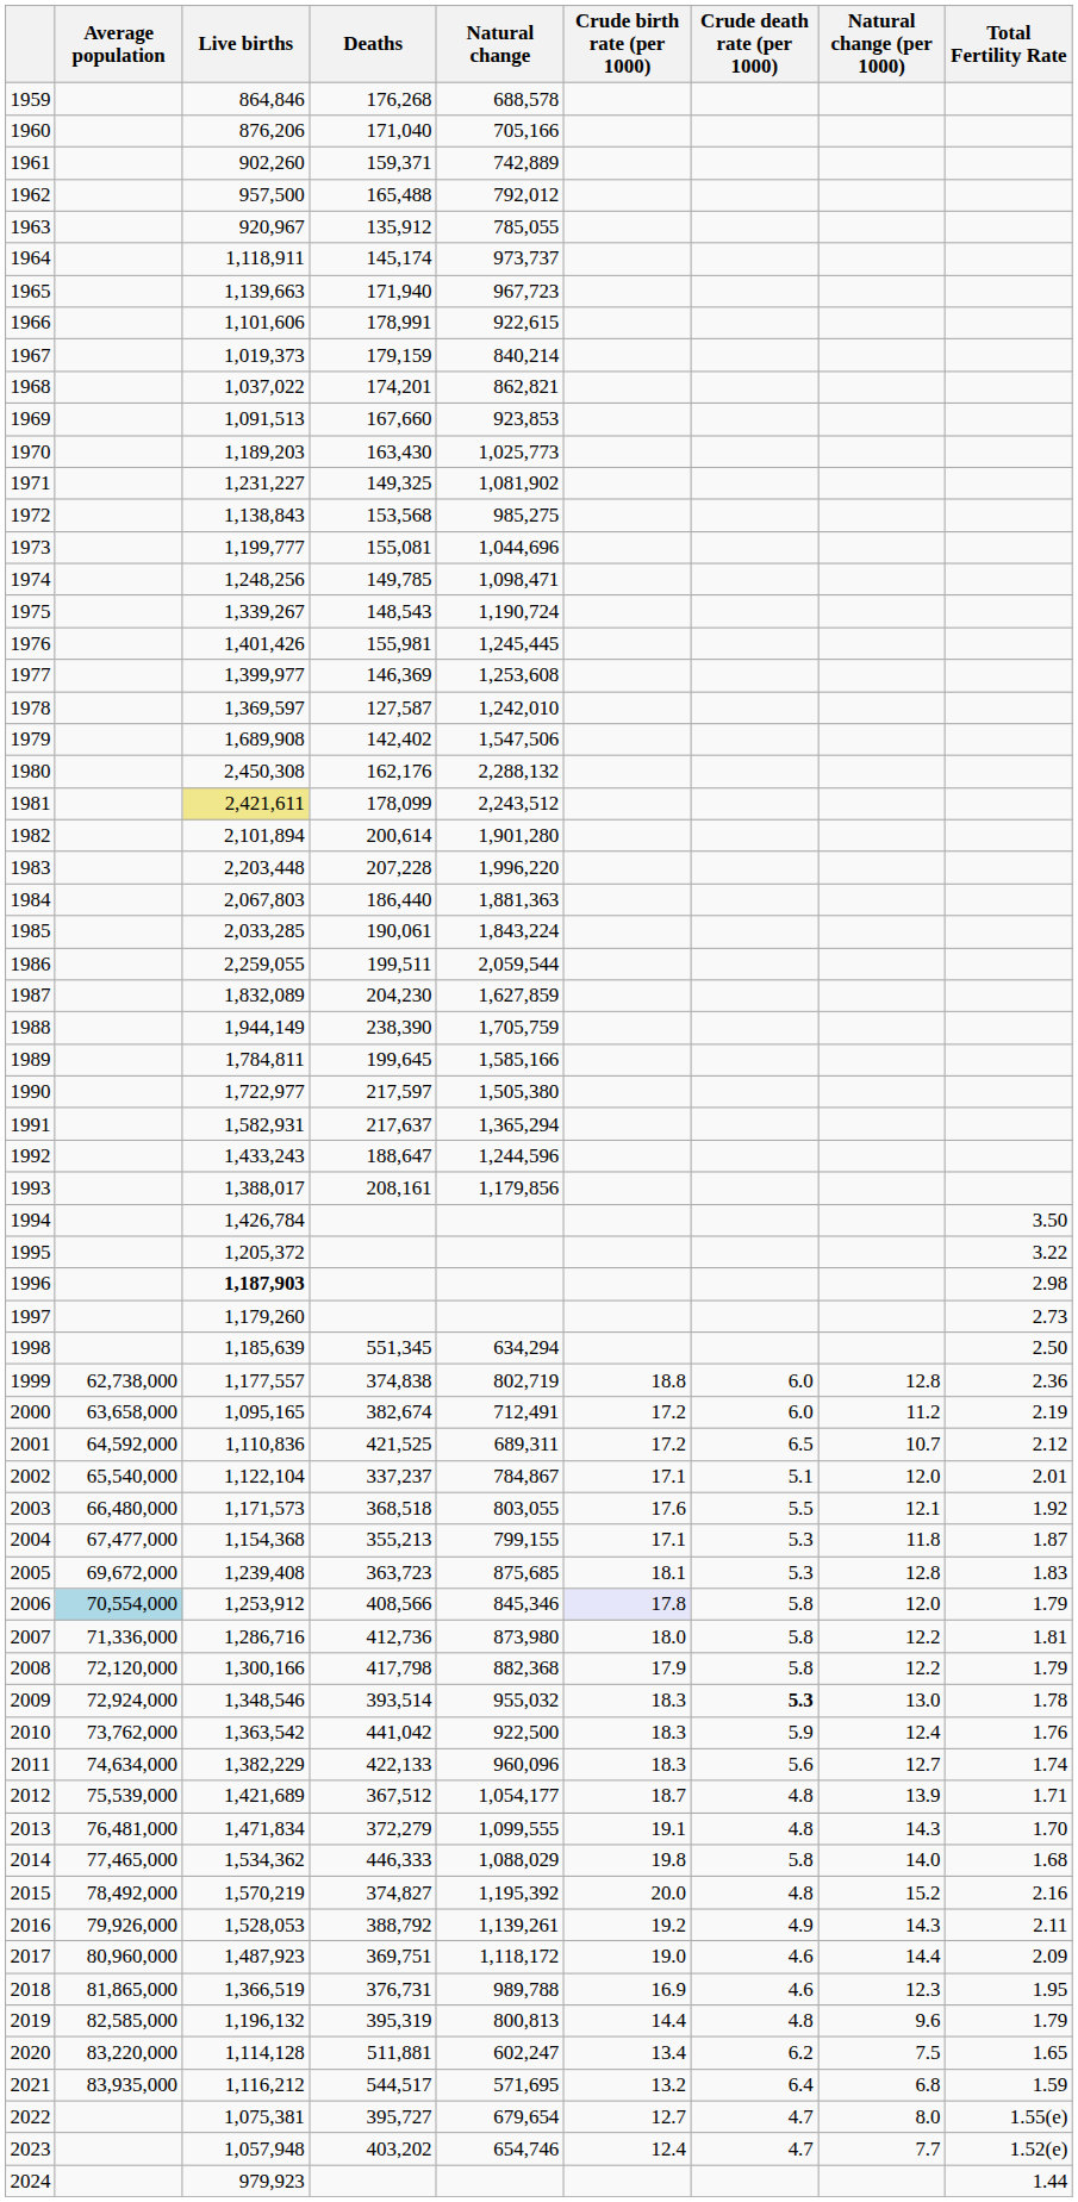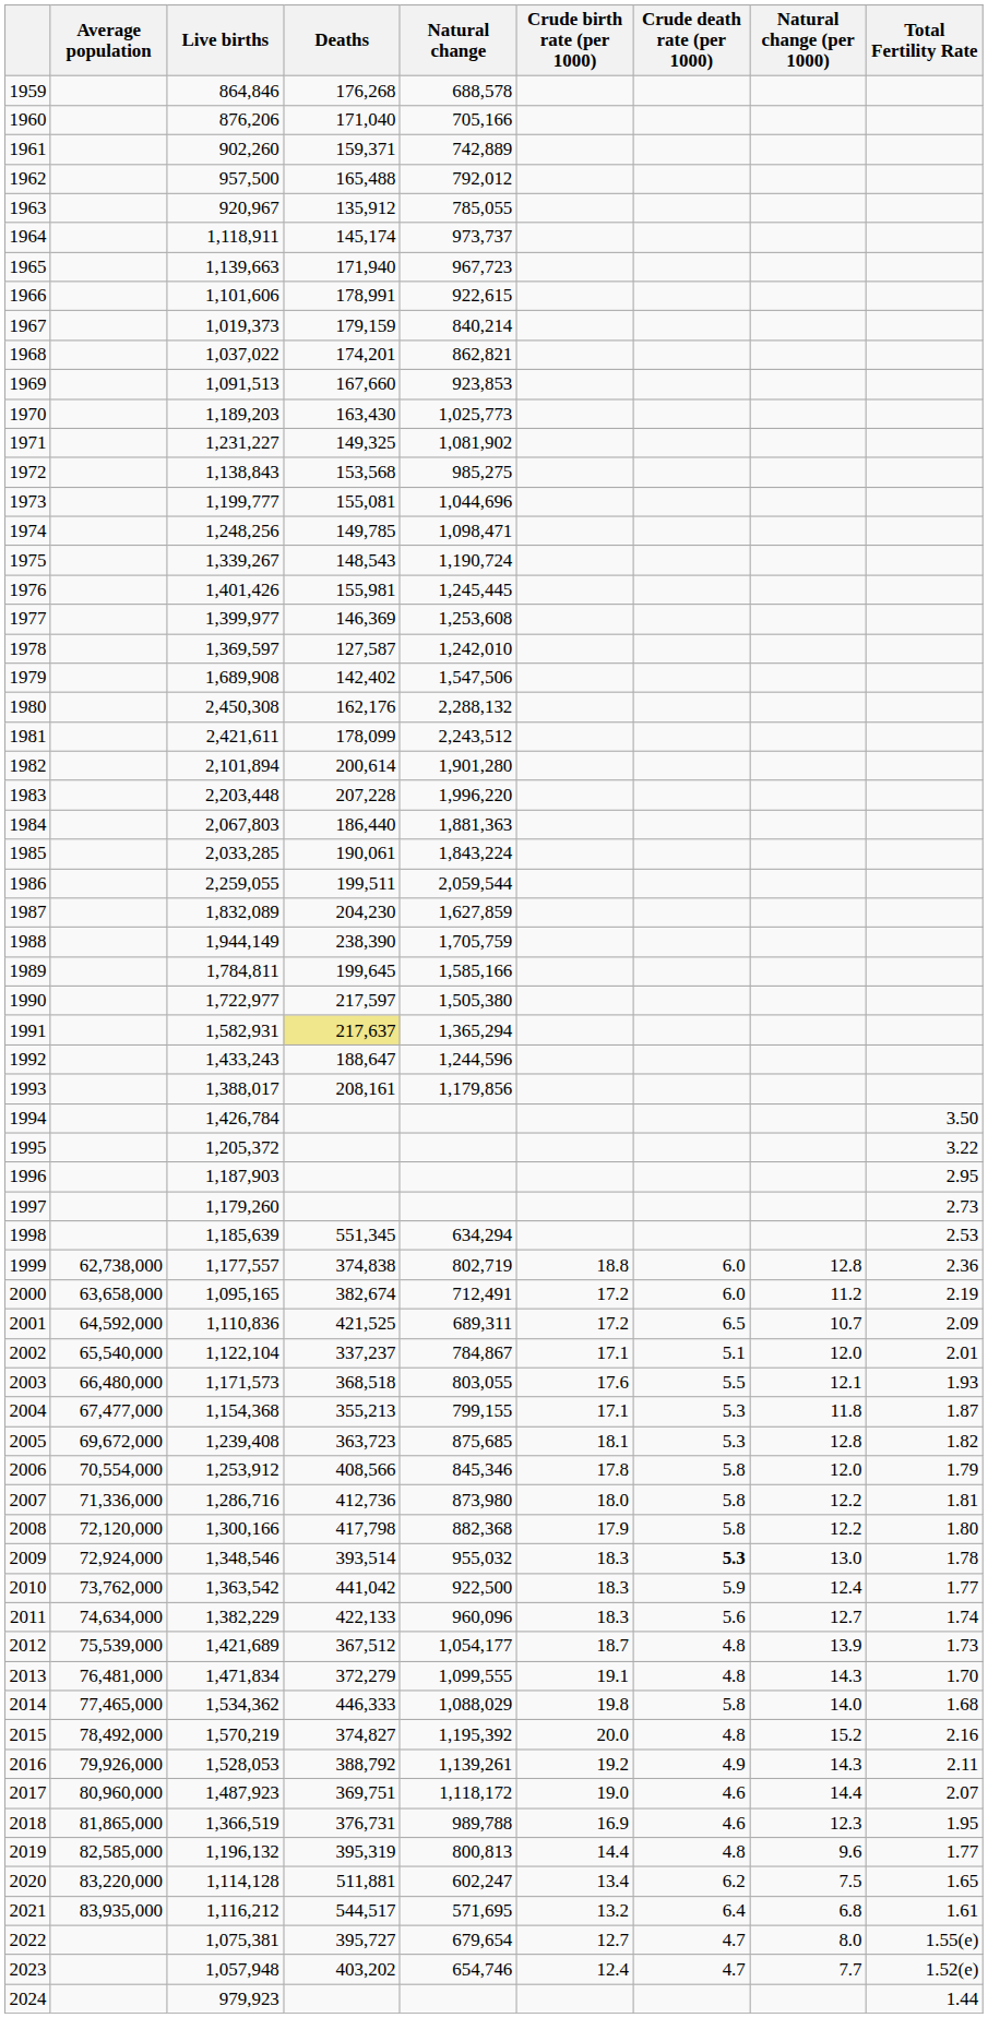 <table class="wikitable sortable" style="text-align: right">
 <tr>
 <th></th>
 <th style="width:70pt;">Average population</th>
 <th style="width:70pt;">Live births</th>
 <th style="width:70pt;">Deaths</th>
 <th style="width:70pt;">Natural change</th>
 <th style="width:70pt;">Crude birth rate (per 1000)</th>
 <th style="width:70pt;">Crude death rate (per 1000)</th>
 <th style="width:70pt;">Natural change (per 1000)</th>
 <th style="width:70pt;">Total Fertility Rate</th>
 </tr>
 <tr>
 <td>1959</td>
 <td></td>
 <td>864,846</td>
 <td>176,268</td>
 <td>688,578</td>
 <td></td>
 <td></td>
 <td></td>
 <td></td>
 </tr>
 <tr>
 <td>1960</td>
 <td></td>
 <td>876,206</td>
 <td>171,040</td>
 <td>705,166</td>
 <td></td>
 <td></td>
 <td></td>
 <td></td>
 </tr>
 <tr>
 <td>1961</td>
 <td></td>
 <td>902,260</td>
 <td>159,371</td>
 <td>742,889</td>
 <td></td>
 <td></td>
 <td></td>
 <td></td>
 </tr>
 <tr>
 <td>1962</td>
 <td></td>
 <td>957,500</td>
 <td>165,488</td>
 <td>792,012</td>
 <td></td>
 <td></td>
 <td></td>
 <td></td>
 </tr>
 <tr>
 <td>1963</td>
 <td></td>
 <td>920,967</td>
 <td>135,912</td>
 <td>785,055</td>
 <td></td>
 <td></td>
 <td></td>
 <td></td>
 </tr>
 <tr>
 <td>1964</td>
 <td></td>
 <td>1,118,911</td>
 <td>145,174</td>
 <td>973,737</td>
 <td></td>
 <td></td>
 <td></td>
 <td></td>
 </tr>
 <tr>
 <td>1965</td>
 <td></td>
 <td>1,139,663</td>
 <td>171,940</td>
 <td>967,723</td>
 <td></td>
 <td></td>
 <td></td>
 <td></td>
 </tr>
 <tr>
 <td>1966</td>
 <td></td>
 <td>1,101,606</td>
 <td>178,991</td>
 <td>922,615</td>
 <td></td>
 <td></td>
 <td></td>
 <td></td>
 </tr>
 <tr>
 <td>1967</td>
 <td></td>
 <td>1,019,373</td>
 <td>179,159</td>
 <td>840,214</td>
 <td></td>
 <td></td>
 <td></td>
 <td></td>
 </tr>
 <tr>
 <td>1968</td>
 <td></td>
 <td>1,037,022</td>
 <td>174,201</td>
 <td>862,821</td>
 <td></td>
 <td></td>
 <td></td>
 <td></td>
 </tr>
 <tr>
 <td>1969</td>
 <td></td>
 <td>1,091,513</td>
 <td>167,660</td>
 <td>923,853</td>
 <td></td>
 <td></td>
 <td></td>
 <td></td>
 </tr>
 <tr>
 <td>1970</td>
 <td></td>
 <td>1,189,203</td>
 <td>163,430</td>
 <td>1,025,773</td>
 <td></td>
 <td></td>
 <td></td>
 <td></td>
 </tr>
 <tr>
 <td>1971</td>
 <td></td>
 <td>1,231,227</td>
 <td>149,325</td>
 <td>1,081,902</td>
 <td></td>
 <td></td>
 <td></td>
 <td></td>
 </tr>
 <tr>
 <td>1972</td>
 <td></td>
 <td>1,138,843</td>
 <td>153,568</td>
 <td>985,275</td>
 <td></td>
 <td></td>
 <td></td>
 <td></td>
 </tr>
 <tr>
 <td>1973</td>
 <td></td>
 <td>1,199,777</td>
 <td>155,081</td>
 <td>1,044,696</td>
 <td></td>
 <td></td>
 <td></td>
 <td></td>
 </tr>
 <tr>
 <td>1974</td>
 <td></td>
 <td>1,248,256</td>
 <td>149,785</td>
 <td>1,098,471</td>
 <td></td>
 <td></td>
 <td></td>
 <td></td>
 </tr>
 <tr>
 <td>1975</td>
 <td></td>
 <td>1,339,267</td>
 <td>148,543</td>
 <td>1,190,724</td>
 <td></td>
 <td></td>
 <td></td>
 <td></td>
 </tr>
 <tr>
 <td>1976</td>
 <td></td>
 <td>1,401,426</td>
 <td>155,981</td>
 <td>1,245,445</td>
 <td></td>
 <td></td>
 <td></td>
 <td></td>
 </tr>
 <tr>
 <td>1977</td>
 <td></td>
 <td>1,399,977</td>
 <td>146,369</td>
 <td>1,253,608</td>
 <td></td>
 <td></td>
 <td></td>
 <td></td>
 </tr>
 <tr>
 <td>1978</td>
 <td></td>
 <td>1,369,597</td>
 <td>127,587</td>
 <td>1,242,010</td>
 <td></td>
 <td></td>
 <td></td>
 <td></td>
 </tr>
 <tr>
 <td>1979</td>
 <td></td>
 <td>1,689,908</td>
 <td>142,402</td>
 <td>1,547,506</td>
 <td></td>
 <td></td>
 <td></td>
 <td></td>
 </tr>
 <tr>
 <td>1980</td>
 <td></td>
 <td><span>2,450,308</span></td>
 <td>162,176</td>
 <td>2,288,132</td>
 <td></td>
 <td></td>
 <td></td>
 <td></td>
 </tr>
 <tr>
 <td>1981</td>
 <td></td>
-<td style="background: khaki;">2,421,611</td>
+<td>2,421,611</td>
 <td>178,099</td>
 <td>2,243,512</td>
 <td></td>
 <td></td>
 <td></td>
 <td></td>
 </tr>
 <tr>
 <td>1982</td>
 <td></td>
 <td>2,101,894</td>
 <td>200,614</td>
 <td>1,901,280</td>
 <td></td>
 <td></td>
 <td></td>
 <td></td>
 </tr>
 <tr>
 <td>1983</td>
 <td></td>
 <td>2,203,448</td>
 <td>207,228</td>
 <td>1,996,220</td>
 <td></td>
 <td></td>
 <td></td>
 <td></td>
 </tr>
 <tr>
 <td>1984</td>
 <td></td>
 <td>2,067,803</td>
 <td>186,440</td>
 <td>1,881,363</td>
 <td></td>
 <td></td>
 <td></td>
 <td></td>
 </tr>
 <tr>
 <td>1985</td>
 <td></td>
 <td>2,033,285</td>
 <td>190,061</td>
 <td>1,843,224</td>
 <td></td>
 <td></td>
 <td></td>
 <td></td>
 </tr>
 <tr>
 <td>1986</td>
 <td></td>
 <td>2,259,055</td>
 <td>199,511</td>
 <td>2,059,544</td>
 <td></td>
 <td></td>
 <td></td>
 <td></td>
 </tr>
 <tr>
 <td>1987</td>
 <td></td>
 <td>1,832,089</td>
 <td>204,230</td>
 <td>1,627,859</td>
 <td></td>
 <td></td>
 <td></td>
 <td></td>
 </tr>
 <tr>
 <td>1988</td>
 <td></td>
 <td>1,944,149</td>
 <td>238,390</td>
 <td>1,705,759</td>
 <td></td>
 <td></td>
 <td></td>
 <td></td>
 </tr>
 <tr>
 <td>1989</td>
 <td></td>
 <td>1,784,811</td>
 <td>199,645</td>
 <td>1,585,166</td>
 <td></td>
 <td></td>
 <td></td>
 <td></td>
 </tr>
 <tr>
 <td>1990</td>
 <td></td>
 <td>1,722,977</td>
 <td>217,597</td>
 <td>1,505,380</td>
 <td></td>
 <td></td>
 <td></td>
 <td></td>
 </tr>
 <tr>
 <td>1991</td>
 <td></td>
 <td>1,582,931</td>
-<td>217,637</td>
+<td style="background: khaki;">217,637</td>
 <td>1,365,294</td>
 <td></td>
 <td></td>
 <td></td>
 <td></td>
 </tr>
 <tr>
 <td>1992</td>
 <td></td>
 <td>1,433,243</td>
 <td>188,647</td>
 <td>1,244,596</td>
 <td></td>
 <td></td>
 <td></td>
 <td></td>
 </tr>
 <tr>
 <td>1993</td>
 <td></td>
 <td>1,388,017</td>
 <td>208,161</td>
 <td>1,179,856</td>
 <td></td>
 <td></td>
 <td></td>
 <td></td>
 </tr>
 <tr>
 <td>1994</td>
 <td></td>
 <td>1,426,784</td>
 <td></td>
 <td></td>
 <td></td>
 <td></td>
 <td></td>
 <td><span>3.50</span></td>
 </tr>
 <tr>
 <td>1995</td>
 <td></td>
 <td>1,205,372</td>
 <td></td>
 <td></td>
 <td></td>
 <td></td>
 <td></td>
 <td><span>3.22</span></td>
 </tr>
 <tr>
 <td>1996</td>
 <td></td>
-<td><strong>1,187,903</strong></td>
+<td>1,187,903</td>
 <td></td>
 <td></td>
 <td></td>
 <td></td>
 <td></td>
-<td><span>2.98</span></td>
+<td><span>2.95</span></td>
 </tr>
 <tr>
 <td>1997</td>
 <td></td>
 <td>1,179,260</td>
 <td></td>
 <td></td>
 <td></td>
 <td></td>
 <td></td>
 <td><span>2.73</span></td>
 </tr>
 <tr>
 <td>1998</td>
 <td></td>
 <td>1,185,639</td>
 <td><span>551,345</span></td>
 <td>634,294</td>
 <td></td>
 <td></td>
 <td></td>
-<td><span>2.50</span></td>
+<td><span>2.53</span></td>
 </tr>
 <tr>
 <td>1999</td>
 <td>62,738,000</td>
 <td>1,177,557</td>
 <td>374,838</td>
 <td>802,719</td>
 <td>18.8</td>
 <td>6.0</td>
 <td>12.8</td>
 <td><span>2.36</span></td>
 </tr>
 <tr>
 <td>2000</td>
 <td>63,658,000</td>
 <td>1,095,165</td>
 <td>382,674</td>
 <td>712,491</td>
 <td>17.2</td>
 <td>6.0</td>
 <td>11.2</td>
 <td><span>2.19</span></td>
 </tr>
 <tr>
 <td>2001</td>
 <td>64,592,000</td>
 <td>1,110,836</td>
 <td>421,525</td>
 <td>689,311</td>
 <td>17.2</td>
 <td>6.5</td>
 <td>10.7</td>
-<td>2.12</td>
+<td>2.09</td>
 </tr>
 <tr>
 <td>2002</td>
 <td>65,540,000</td>
 <td>1,122,104</td>
 <td>337,237</td>
 <td>784,867</td>
 <td>17.1</td>
 <td>5.1</td>
 <td>12.0</td>
 <td>2.01</td>
 </tr>
 <tr>
 <td>2003</td>
 <td>66,480,000</td>
 <td>1,171,573</td>
 <td>368,518</td>
 <td>803,055</td>
 <td>17.6</td>
 <td>5.5</td>
 <td>12.1</td>
-<td>1.92</td>
+<td>1.93</td>
 </tr>
 <tr>
 <td>2004</td>
 <td>67,477,000</td>
 <td>1,154,368</td>
 <td>355,213</td>
 <td>799,155</td>
 <td>17.1</td>
 <td>5.3</td>
 <td>11.8</td>
 <td>1.87</td>
 </tr>
 <tr>
 <td>2005</td>
 <td>69,672,000</td>
 <td>1,239,408</td>
 <td>363,723</td>
 <td>875,685</td>
 <td>18.1</td>
 <td>5.3</td>
 <td>12.8</td>
-<td>1.83</td>
+<td>1.82</td>
 </tr>
 <tr>
 <td>2006</td>
-<td style="background: lightblue;">70,554,000</td>
+<td>70,554,000</td>
 <td>1,253,912</td>
 <td>408,566</td>
 <td>845,346</td>
-<td style="background: lavender;">17.8</td>
+<td>17.8</td>
 <td>5.8</td>
 <td>12.0</td>
 <td>1.79</td>
 </tr>
 <tr>
 <td>2007</td>
 <td>71,336,000</td>
 <td>1,286,716</td>
 <td>412,736</td>
 <td>873,980</td>
 <td>18.0</td>
 <td>5.8</td>
 <td>12.2</td>
 <td>1.81</td>
 </tr>
 <tr>
 <td>2008</td>
 <td>72,120,000</td>
 <td>1,300,166</td>
 <td>417,798</td>
 <td>882,368</td>
 <td>17.9</td>
 <td>5.8</td>
 <td>12.2</td>
-<td>1.79</td>
+<td>1.80</td>
 </tr>
 <tr>
 <td>2009</td>
 <td>72,924,000</td>
 <td>1,348,546</td>
 <td>393,514</td>
 <td>955,032</td>
 <td>18.3</td>
 <td><strong>5.3</strong></td>
 <td>13.0</td>
 <td>1.78</td>
 </tr>
 <tr>
 <td>2010</td>
 <td>73,762,000</td>
 <td>1,363,542</td>
 <td>441,042</td>
 <td>922,500</td>
 <td>18.3</td>
 <td>5.9</td>
 <td>12.4</td>
-<td>1.76</td>
+<td>1.77</td>
 </tr>
 <tr>
 <td>2011</td>
 <td>74,634,000</td>
 <td>1,382,229</td>
 <td>422,133</td>
 <td>960,096</td>
 <td>18.3</td>
 <td>5.6</td>
 <td>12.7</td>
 <td>1.74</td>
 </tr>
 <tr>
 <td>2012</td>
 <td>75,539,000</td>
 <td>1,421,689</td>
 <td>367,512</td>
 <td>1,054,177</td>
 <td>18.7</td>
 <td>4.8</td>
 <td>13.9</td>
-<td>1.71</td>
+<td>1.73</td>
 </tr>
 <tr>
 <td>2013</td>
 <td>76,481,000</td>
 <td>1,471,834</td>
 <td>372,279</td>
 <td>1,099,555</td>
 <td>19.1</td>
 <td>4.8</td>
 <td>14.3</td>
 <td>1.70</td>
 </tr>
 <tr>
 <td>2014</td>
 <td>77,465,000</td>
 <td>1,534,362</td>
 <td>446,333</td>
 <td>1,088,029</td>
 <td>19.8</td>
 <td>5.8</td>
 <td>14.0</td>
 <td>1.68</td>
 </tr>
 <tr>
 <td>2015</td>
 <td>78,492,000</td>
 <td>1,570,219</td>
 <td>374,827</td>
 <td>1,195,392</td>
 <td>20.0</td>
 <td>4.8</td>
 <td>15.2</td>
 <td><span>2.16</span></td>
 </tr>
 <tr>
 <td>2016</td>
 <td>79,926,000</td>
 <td>1,528,053</td>
 <td>388,792</td>
 <td>1,139,261</td>
 <td>19.2</td>
 <td>4.9</td>
 <td>14.3</td>
 <td><span>2.11</span></td>
 </tr>
 <tr>
 <td>2017</td>
 <td>80,960,000</td>
 <td>1,487,923</td>
 <td>369,751</td>
 <td>1,118,172</td>
 <td>19.0</td>
 <td>4.6</td>
 <td>14.4</td>
-<td>2.09</td>
+<td>2.07</td>
 </tr>
 <tr>
 <td>2018</td>
 <td>81,865,000</td>
 <td>1,366,519</td>
 <td>376,731</td>
 <td>989,788</td>
 <td>16.9</td>
 <td>4.6</td>
 <td>12.3</td>
 <td>1.95</td>
 </tr>
 <tr>
 <td>2019</td>
 <td>82,585,000</td>
 <td>1,196,132</td>
 <td>395,319</td>
 <td>800,813</td>
 <td>14.4</td>
 <td>4.8</td>
 <td>9.6</td>
-<td 1.74>1.79</td>
+<td 1.74>1.77</td>
 </tr>
 <tr>
 <td>2020</td>
 <td>83,220,000</td>
 <td>1,114,128</td>
 <td>511,881</td>
 <td>602,247</td>
 <td>13.4</td>
 <td>6.2</td>
 <td>7.5</td>
 <td>1.65</td>
 </tr>
 <tr>
 <td>2021</td>
 <td><span>83,935,000</span></td>
 <td>1,116,212</td>
 <td>544,517</td>
 <td><span>571,695</span></td>
 <td>13.2</td>
 <td><span>6.4</span></td>
 <td>6.8</td>
-<td>1.59</td>
+<td>1.61</td>
 </tr>
 <tr>
 <td>2022</td>
 <td></td>
 <td>1,075,381</td>
 <td>395,727</td>
 <td>679,654</td>
 <td>12.7</td>
 <td>4.7</td>
 <td>8.0</td>
 <td>1.55(e)</td>
 </tr>
 <tr>
 <td>2023</td>
 <td></td>
 <td>1,057,948</td>
 <td>403,202</td>
 <td>654,746</td>
 <td><span>12.4</span></td>
 <td>4.7</td>
 <td>7.7</td>
 <td><span>1.52(e)</span></td>
 </tr>
 <tr>
 <td>2024</td>
 <td></td>
 <td>979,923</td>
 <td></td>
 <td></td>
 <td></td>
 <td></td>
 <td></td>
 <td>1.44</td>
 </tr>
 </table>
